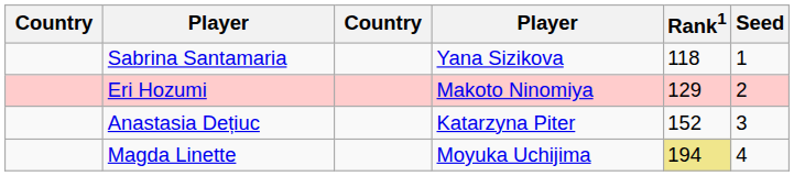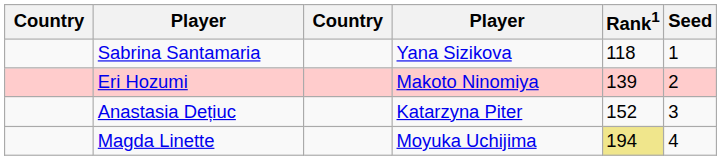 <table class="sortable wikitable">
 <tr>
 <th width="70">Country</th>
 <th width="175">Player</th>
 <th width="70">Country</th>
 <th width="175">Player</th>
 <th>Rank<sup>1</sup></th>
 <th>Seed</th>
 </tr>
 <tr>
 <td></td>
 <td><a href='#'>Sabrina Santamaria</a></td>
 <td></td>
 <td><a href='#'>Yana Sizikova</a></td>
 <td>118</td>
 <td>1</td>
 </tr>
 <tr style="background:#fcc;">
 <td></td>
 <td><a href='#'>Eri Hozumi</a></td>
 <td></td>
 <td><a href='#'>Makoto Ninomiya</a></td>
-<td>129</td>
+<td>139</td>
 <td>2</td>
 </tr>
 <tr>
 <td></td>
 <td><a href='#'>Anastasia Dețiuc</a></td>
 <td></td>
 <td><a href='#'>Katarzyna Piter</a></td>
 <td>152</td>
 <td>3</td>
 </tr>
 <tr>
 <td></td>
 <td><a href='#'>Magda Linette</a></td>
 <td></td>
 <td><a href='#'>Moyuka Uchijima</a></td>
 <td style="background: khaki;">194</td>
 <td>4</td>
 </tr>
 </table>
